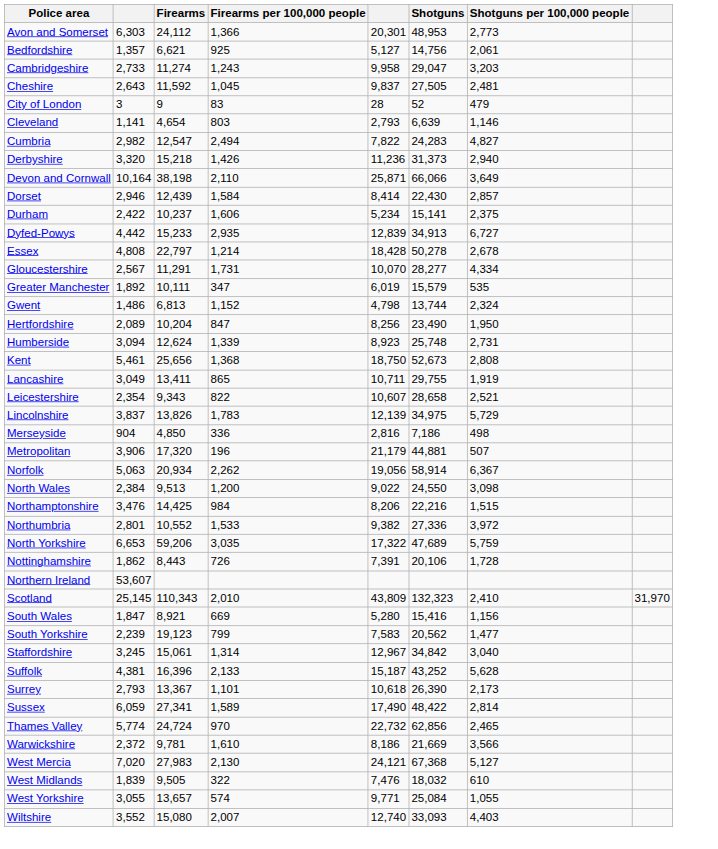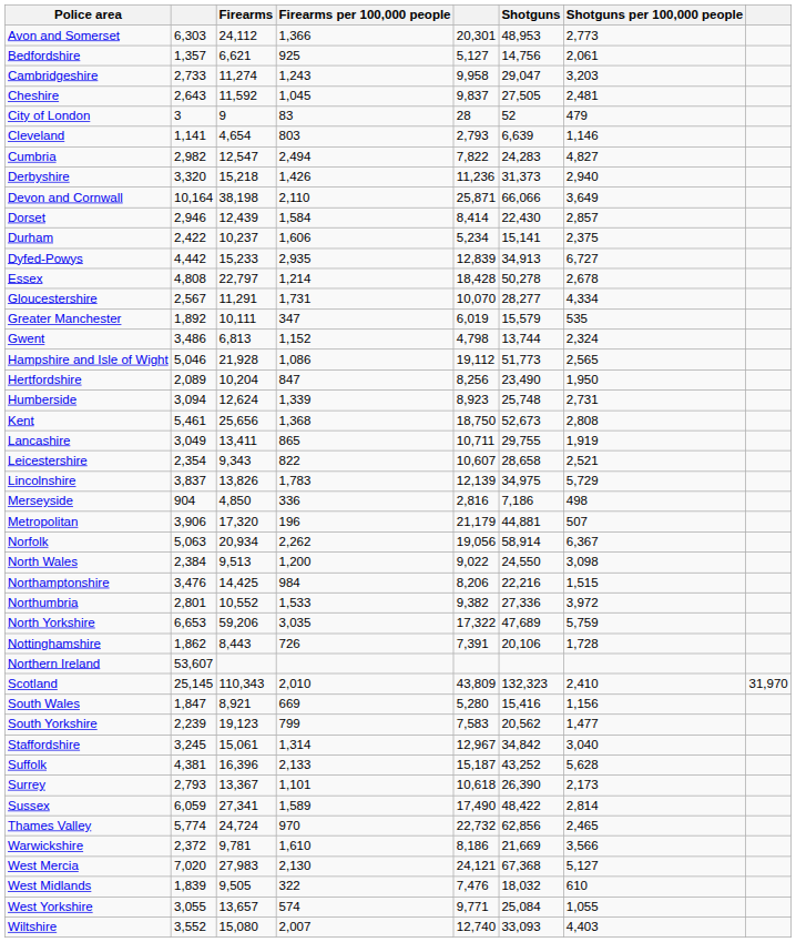 <table class="wikitable sortable">
 <tr>
 <th>Police area</th>
 <th></th>
 <th>Firearms</th>
 <th>Firearms per 100,000 people</th>
 <th></th>
 <th>Shotguns</th>
 <th>Shotguns per 100,000 people</th>
 <th></th>
 </tr>
 <tr>
 <td><a href='#'>Avon and Somerset</a></td>
 <td>6,303</td>
 <td>24,112</td>
 <td>1,366</td>
 <td>20,301</td>
 <td>48,953</td>
 <td>2,773</td>
 <td></td>
 </tr>
 <tr>
 <td><a href='#'>Bedfordshire</a></td>
 <td>1,357</td>
 <td>6,621</td>
 <td>925</td>
 <td>5,127</td>
 <td>14,756</td>
 <td>2,061</td>
 <td></td>
 </tr>
 <tr>
 <td><a href='#'>Cambridgeshire</a></td>
 <td>2,733</td>
 <td>11,274</td>
 <td>1,243</td>
 <td>9,958</td>
 <td>29,047</td>
 <td>3,203</td>
 <td></td>
 </tr>
 <tr>
 <td><a href='#'>Cheshire</a></td>
 <td>2,643</td>
 <td>11,592</td>
 <td>1,045</td>
 <td>9,837</td>
 <td>27,505</td>
 <td>2,481</td>
 <td></td>
 </tr>
 <tr>
 <td><a href='#'>City of London</a></td>
 <td>3</td>
 <td>9</td>
 <td>83</td>
 <td>28</td>
 <td>52</td>
 <td>479</td>
 <td></td>
 </tr>
 <tr>
 <td><a href='#'>Cleveland</a></td>
 <td>1,141</td>
 <td>4,654</td>
 <td>803</td>
 <td>2,793</td>
 <td>6,639</td>
 <td>1,146</td>
 <td></td>
 </tr>
 <tr>
 <td><a href='#'>Cumbria</a></td>
 <td>2,982</td>
 <td>12,547</td>
 <td>2,494</td>
 <td>7,822</td>
 <td>24,283</td>
 <td>4,827</td>
 <td></td>
 </tr>
 <tr>
 <td><a href='#'>Derbyshire</a></td>
 <td>3,320</td>
 <td>15,218</td>
 <td>1,426</td>
 <td>11,236</td>
 <td>31,373</td>
 <td>2,940</td>
 <td></td>
 </tr>
 <tr>
 <td><a href='#'>Devon and Cornwall</a></td>
 <td>10,164</td>
 <td>38,198</td>
 <td>2,110</td>
 <td>25,871</td>
 <td>66,066</td>
 <td>3,649</td>
 <td></td>
 </tr>
 <tr>
 <td><a href='#'>Dorset</a></td>
 <td>2,946</td>
 <td>12,439</td>
 <td>1,584</td>
 <td>8,414</td>
 <td>22,430</td>
 <td>2,857</td>
 <td></td>
 </tr>
 <tr>
 <td><a href='#'>Durham</a></td>
 <td>2,422</td>
 <td>10,237</td>
 <td>1,606</td>
 <td>5,234</td>
 <td>15,141</td>
 <td>2,375</td>
 <td></td>
 </tr>
 <tr>
 <td><a href='#'>Dyfed-Powys</a></td>
 <td>4,442</td>
 <td>15,233</td>
 <td>2,935</td>
 <td>12,839</td>
 <td>34,913</td>
 <td>6,727</td>
 <td></td>
 </tr>
 <tr>
 <td><a href='#'>Essex</a></td>
 <td>4,808</td>
 <td>22,797</td>
 <td>1,214</td>
 <td>18,428</td>
 <td>50,278</td>
 <td>2,678</td>
 <td></td>
 </tr>
 <tr>
 <td><a href='#'>Gloucestershire</a></td>
 <td>2,567</td>
 <td>11,291</td>
 <td>1,731</td>
 <td>10,070</td>
 <td>28,277</td>
 <td>4,334</td>
 <td></td>
 </tr>
 <tr>
 <td><a href='#'>Greater Manchester</a></td>
 <td>1,892</td>
 <td>10,111</td>
 <td>347</td>
 <td>6,019</td>
 <td>15,579</td>
 <td>535</td>
 <td></td>
 </tr>
 <tr>
 <td><a href='#'>Gwent</a></td>
-<td>1,486</td>
+<td>3,486</td>
 <td>6,813</td>
 <td>1,152</td>
 <td>4,798</td>
 <td>13,744</td>
 <td>2,324</td>
+<td></td>
+</tr>
+<tr>
+<td><a href='#'>Hampshire and Isle of Wight</a></td>
+<td>5,046</td>
+<td>21,928</td>
+<td>1,086</td>
+<td>19,112</td>
+<td>51,773</td>
+<td>2,565</td>
 <td></td>
 </tr>
 <tr>
 <td><a href='#'>Hertfordshire</a></td>
 <td>2,089</td>
 <td>10,204</td>
 <td>847</td>
 <td>8,256</td>
 <td>23,490</td>
 <td>1,950</td>
 <td></td>
 </tr>
 <tr>
 <td><a href='#'>Humberside</a></td>
 <td>3,094</td>
 <td>12,624</td>
 <td>1,339</td>
 <td>8,923</td>
 <td>25,748</td>
 <td>2,731</td>
 <td></td>
 </tr>
 <tr>
 <td><a href='#'>Kent</a></td>
 <td>5,461</td>
 <td>25,656</td>
 <td>1,368</td>
 <td>18,750</td>
 <td>52,673</td>
 <td>2,808</td>
 <td></td>
 </tr>
 <tr>
 <td><a href='#'>Lancashire</a></td>
 <td>3,049</td>
 <td>13,411</td>
 <td>865</td>
 <td>10,711</td>
 <td>29,755</td>
 <td>1,919</td>
 <td></td>
 </tr>
 <tr>
 <td><a href='#'>Leicestershire</a></td>
 <td>2,354</td>
 <td>9,343</td>
 <td>822</td>
 <td>10,607</td>
 <td>28,658</td>
 <td>2,521</td>
 <td></td>
 </tr>
 <tr>
 <td><a href='#'>Lincolnshire</a></td>
 <td>3,837</td>
 <td>13,826</td>
 <td>1,783</td>
 <td>12,139</td>
 <td>34,975</td>
 <td>5,729</td>
 <td></td>
 </tr>
 <tr>
 <td><a href='#'>Merseyside</a></td>
 <td>904</td>
 <td>4,850</td>
 <td>336</td>
 <td>2,816</td>
 <td>7,186</td>
 <td>498</td>
 <td></td>
 </tr>
 <tr>
 <td><a href='#'>Metropolitan</a></td>
 <td>3,906</td>
 <td>17,320</td>
 <td>196</td>
 <td>21,179</td>
 <td>44,881</td>
 <td>507</td>
 <td></td>
 </tr>
 <tr>
 <td><a href='#'>Norfolk</a></td>
 <td>5,063</td>
 <td>20,934</td>
 <td>2,262</td>
 <td>19,056</td>
 <td>58,914</td>
 <td>6,367</td>
 <td></td>
 </tr>
 <tr>
 <td><a href='#'>North Wales</a></td>
 <td>2,384</td>
 <td>9,513</td>
 <td>1,200</td>
 <td>9,022</td>
 <td>24,550</td>
 <td>3,098</td>
 <td></td>
 </tr>
 <tr>
 <td><a href='#'>Northamptonshire</a></td>
 <td>3,476</td>
 <td>14,425</td>
 <td>984</td>
 <td>8,206</td>
 <td>22,216</td>
 <td>1,515</td>
 <td></td>
 </tr>
 <tr>
 <td><a href='#'>Northumbria</a></td>
 <td>2,801</td>
 <td>10,552</td>
 <td>1,533</td>
 <td>9,382</td>
 <td>27,336</td>
 <td>3,972</td>
 <td></td>
 </tr>
 <tr>
 <td><a href='#'>North Yorkshire</a></td>
 <td>6,653</td>
 <td>59,206</td>
 <td>3,035</td>
 <td>17,322</td>
 <td>47,689</td>
 <td>5,759</td>
 <td></td>
 </tr>
 <tr>
 <td><a href='#'>Nottinghamshire</a></td>
 <td>1,862</td>
 <td>8,443</td>
 <td>726</td>
 <td>7,391</td>
 <td>20,106</td>
 <td>1,728</td>
 <td></td>
 </tr>
 <tr>
 <td><a href='#'>Northern Ireland</a></td>
 <td>53,607</td>
 <td></td>
 <td></td>
 <td></td>
 <td></td>
 <td></td>
 <td></td>
 </tr>
 <tr>
 <td><a href='#'>Scotland</a></td>
 <td>25,145</td>
 <td>110,343</td>
 <td>2,010</td>
 <td>43,809</td>
 <td>132,323</td>
 <td>2,410</td>
 <td>31,970</td>
 </tr>
 <tr>
 <td><a href='#'>South Wales</a></td>
 <td>1,847</td>
 <td>8,921</td>
 <td>669</td>
 <td>5,280</td>
 <td>15,416</td>
 <td>1,156</td>
 <td></td>
 </tr>
 <tr>
 <td><a href='#'>South Yorkshire</a></td>
 <td>2,239</td>
 <td>19,123</td>
 <td>799</td>
 <td>7,583</td>
 <td>20,562</td>
 <td>1,477</td>
 <td></td>
 </tr>
 <tr>
 <td><a href='#'>Staffordshire</a></td>
 <td>3,245</td>
 <td>15,061</td>
 <td>1,314</td>
 <td>12,967</td>
 <td>34,842</td>
 <td>3,040</td>
 <td></td>
 </tr>
 <tr>
 <td><a href='#'>Suffolk</a></td>
 <td>4,381</td>
 <td>16,396</td>
 <td>2,133</td>
 <td>15,187</td>
 <td>43,252</td>
 <td>5,628</td>
 <td></td>
 </tr>
 <tr>
 <td><a href='#'>Surrey</a></td>
 <td>2,793</td>
 <td>13,367</td>
 <td>1,101</td>
 <td>10,618</td>
 <td>26,390</td>
 <td>2,173</td>
 <td></td>
 </tr>
 <tr>
 <td><a href='#'>Sussex</a></td>
 <td>6,059</td>
 <td>27,341</td>
 <td>1,589</td>
 <td>17,490</td>
 <td>48,422</td>
 <td>2,814</td>
 <td></td>
 </tr>
 <tr>
 <td><a href='#'>Thames Valley</a></td>
 <td>5,774</td>
 <td>24,724</td>
 <td>970</td>
 <td>22,732</td>
 <td>62,856</td>
 <td>2,465</td>
 <td></td>
 </tr>
 <tr>
 <td><a href='#'>Warwickshire</a></td>
 <td>2,372</td>
 <td>9,781</td>
 <td>1,610</td>
 <td>8,186</td>
 <td>21,669</td>
 <td>3,566</td>
 <td></td>
 </tr>
 <tr>
 <td><a href='#'>West Mercia</a></td>
 <td>7,020</td>
 <td>27,983</td>
 <td>2,130</td>
 <td>24,121</td>
 <td>67,368</td>
 <td>5,127</td>
 <td></td>
 </tr>
 <tr>
 <td><a href='#'>West Midlands</a></td>
 <td>1,839</td>
 <td>9,505</td>
 <td>322</td>
 <td>7,476</td>
 <td>18,032</td>
 <td>610</td>
 <td></td>
 </tr>
 <tr>
 <td><a href='#'>West Yorkshire</a></td>
 <td>3,055</td>
 <td>13,657</td>
 <td>574</td>
 <td>9,771</td>
 <td>25,084</td>
 <td>1,055</td>
 <td></td>
 </tr>
 <tr>
 <td><a href='#'>Wiltshire</a></td>
 <td>3,552</td>
 <td>15,080</td>
 <td>2,007</td>
 <td>12,740</td>
 <td>33,093</td>
 <td>4,403</td>
 <td></td>
 </tr>
 </table>
